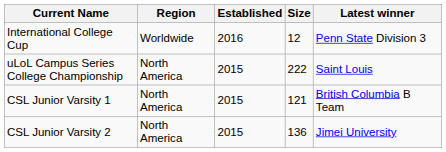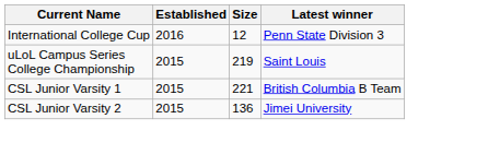 <table class="wikitable plainrowheaders sortable">
 <tr>
 <th>Current Name</th>
-<th>Region</th>
 <th>Established</th>
 <th>Size</th>
 <th>Latest winner</th>
 </tr>
 <tr>
 <td scope="row">International College Cup</td>
-<td>Worldwide</td>
 <td>2016</td>
 <td>12</td>
 <td> <a href='#'>Penn State</a> Division 3</td>
 </tr>
 <tr>
 <td scope="row">uLoL Campus Series<br>College Championship</td>
-<td> North America</td>
 <td>2015</td>
-<td>222</td>
+<td>219</td>
 <td> <a href='#'>Saint Louis</a></td>
 </tr>
 <tr>
 <td scope="row">CSL Junior Varsity 1</td>
-<td> North America</td>
 <td>2015</td>
-<td>121</td>
+<td>221</td>
 <td> <a href='#'>British Columbia</a> B Team</td>
 </tr>
 <tr>
 <td scope="row">CSL Junior Varsity 2</td>
-<td> North America</td>
 <td>2015</td>
 <td>136</td>
 <td> <a href='#'>Jimei University</a></td>
 </tr>
 </table>
